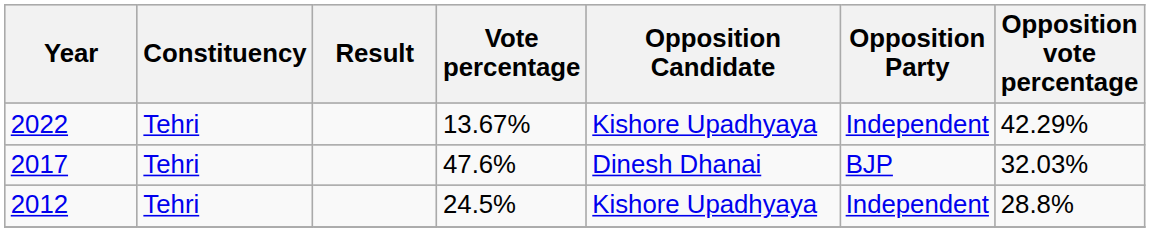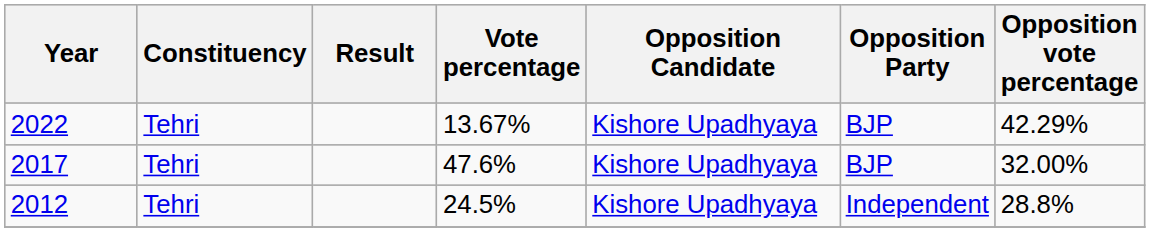 <table class="sortable wikitable">
 <tr>
 <th width=75>Year</th>
 <th width=100>Constituency</th>
 <th width=70>Result</th>
 <th width=70>Vote percentage</th>
 <th width=150>Opposition Candidate</th>
 <th width=70>Opposition Party</th>
 <th width=70>Opposition vote percentage</th>
 </tr>
 <tr>
 <td><a href='#'>2022</a></td>
 <td><a href='#'>Tehri</a></td>
 <td></td>
 <td>13.67%</td>
 <td><a href='#'>Kishore Upadhyaya</a></td>
-<td><a href='#'>Independent</a></td>
+<td><a href='#'>BJP</a></td>
 <td>42.29%</td>
 </tr>
 <tr>
 <td><a href='#'>2017</a></td>
 <td><a href='#'>Tehri</a></td>
 <td></td>
 <td>47.6%</td>
-<td><a href='#'>Dinesh Dhanai</a></td>
+<td><a href='#'>Kishore Upadhyaya</a></td>
 <td><a href='#'>BJP</a></td>
-<td>32.03%</td>
+<td>32.00%</td>
 </tr>
 <tr>
 <td><a href='#'>2012</a></td>
 <td><a href='#'>Tehri</a></td>
 <td></td>
 <td>24.5%</td>
 <td><a href='#'>Kishore Upadhyaya</a></td>
 <td><a href='#'>Independent</a></td>
 <td>28.8%</td>
 </tr>
 <tr>
 </tr>
 </table>
